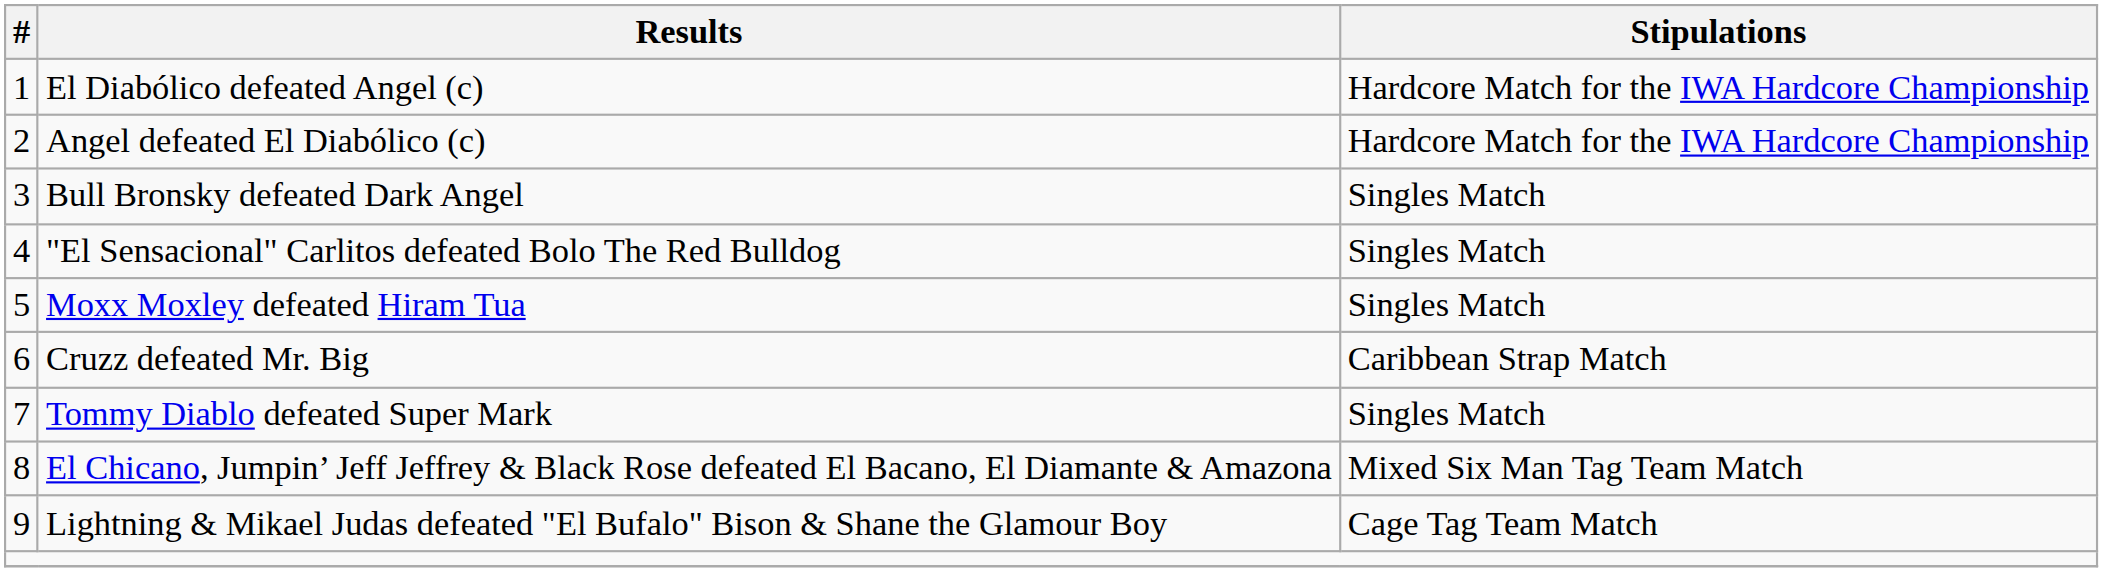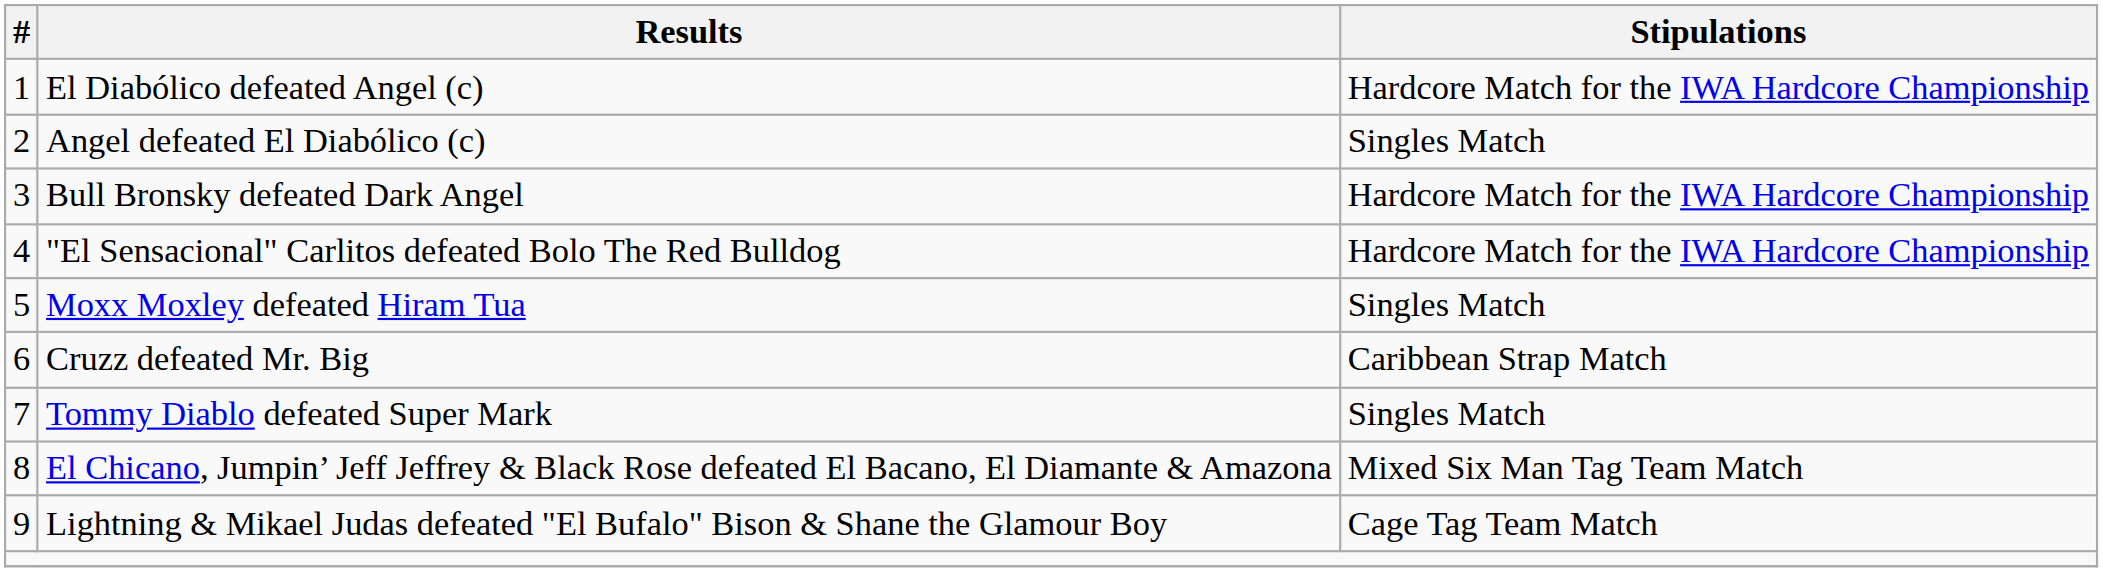 <table class="wikitable">
 <tr>
 <th>#</th>
 <th>Results</th>
 <th>Stipulations</th>
 </tr>
 <tr>
 <td>1</td>
 <td>El Diabólico defeated Angel (c)</td>
 <td>Hardcore Match for the <a href='#'>IWA Hardcore Championship</a></td>
 </tr>
 <tr>
 <td>2</td>
 <td>Angel defeated El Diabólico (c)</td>
-<td>Hardcore Match for the <a href='#'>IWA Hardcore Championship</a></td>
+<td>Singles Match</td>
 </tr>
 <tr>
 <td>3</td>
 <td>Bull Bronsky defeated Dark Angel</td>
-<td>Singles Match</td>
+<td>Hardcore Match for the <a href='#'>IWA Hardcore Championship</a></td>
 </tr>
 <tr>
 <td>4</td>
 <td>"El Sensacional" Carlitos defeated Bolo The Red Bulldog</td>
-<td>Singles Match</td>
+<td>Hardcore Match for the <a href='#'>IWA Hardcore Championship</a></td>
 </tr>
 <tr>
 <td>5</td>
 <td><a href='#'>Moxx Moxley</a> defeated <a href='#'>Hiram Tua</a></td>
 <td>Singles Match</td>
 </tr>
 <tr>
 <td>6</td>
 <td>Cruzz defeated Mr. Big</td>
 <td>Caribbean Strap Match</td>
 </tr>
 <tr>
 <td>7</td>
 <td><a href='#'>Tommy Diablo</a> defeated Super Mark</td>
 <td>Singles Match</td>
 </tr>
 <tr>
 <td>8</td>
 <td><a href='#'>El Chicano</a>, Jumpin’ Jeff Jeffrey & Black Rose defeated El Bacano, El Diamante & Amazona</td>
 <td>Mixed Six Man Tag Team Match</td>
 </tr>
 <tr>
 <td>9</td>
 <td>Lightning & Mikael Judas defeated "El Bufalo" Bison & Shane the Glamour Boy</td>
 <td>Cage Tag Team Match</td>
 </tr>
 <tr>
 <td colspan="10"></td>
 </tr>
 <tr>
 </tr>
 </table>
